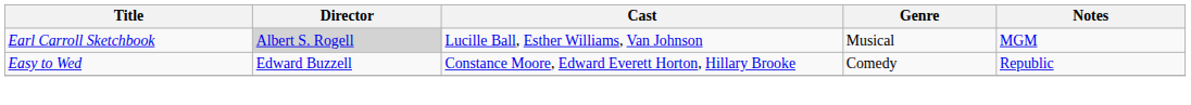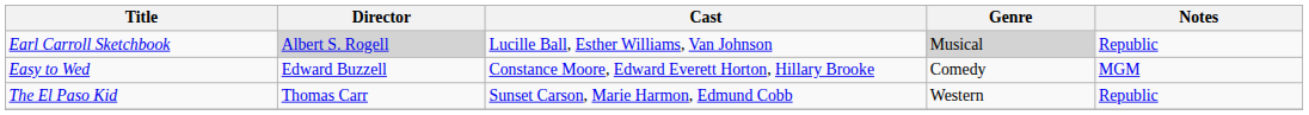 <table class="wikitable" style="width:100%;">
 <tr>
 <th style="width:21%;">Title</th>
 <th style="width:16%;">Director</th>
 <th style="width:34%;">Cast</th>
 <th style="width:13%;">Genre</th>
 <th style="width:16%;">Notes</th>
 </tr>
 <tr>
 <td><em><a href='#'>Earl Carroll Sketchbook</a></em></td>
 <td style="background: lightgrey;"><a href='#'>Albert S. Rogell</a></td>
 <td><a href='#'>Lucille Ball</a>, <a href='#'>Esther Williams</a>, <a href='#'>Van Johnson</a></td>
-<td>Musical</td>
-<td><a href='#'>MGM</a></td>
+<td style="background: lightgrey;">Musical</td>
+<td><a href='#'>Republic</a></td>
 </tr>
 <tr>
 <td><em><a href='#'>Easy to Wed</a></em></td>
 <td><a href='#'>Edward Buzzell</a></td>
 <td><a href='#'>Constance Moore</a>, <a href='#'>Edward Everett Horton</a>, <a href='#'>Hillary Brooke</a></td>
 <td>Comedy</td>
+<td><a href='#'>MGM</a></td>
+</tr>
+<tr>
+<td><em><a href='#'>The El Paso Kid</a></em></td>
+<td><a href='#'>Thomas Carr</a></td>
+<td><a href='#'>Sunset Carson</a>, <a href='#'>Marie Harmon</a>, <a href='#'>Edmund Cobb</a></td>
+<td>Western</td>
 <td><a href='#'>Republic</a></td>
 </tr>
 <tr>
 </tr>
 </table>
